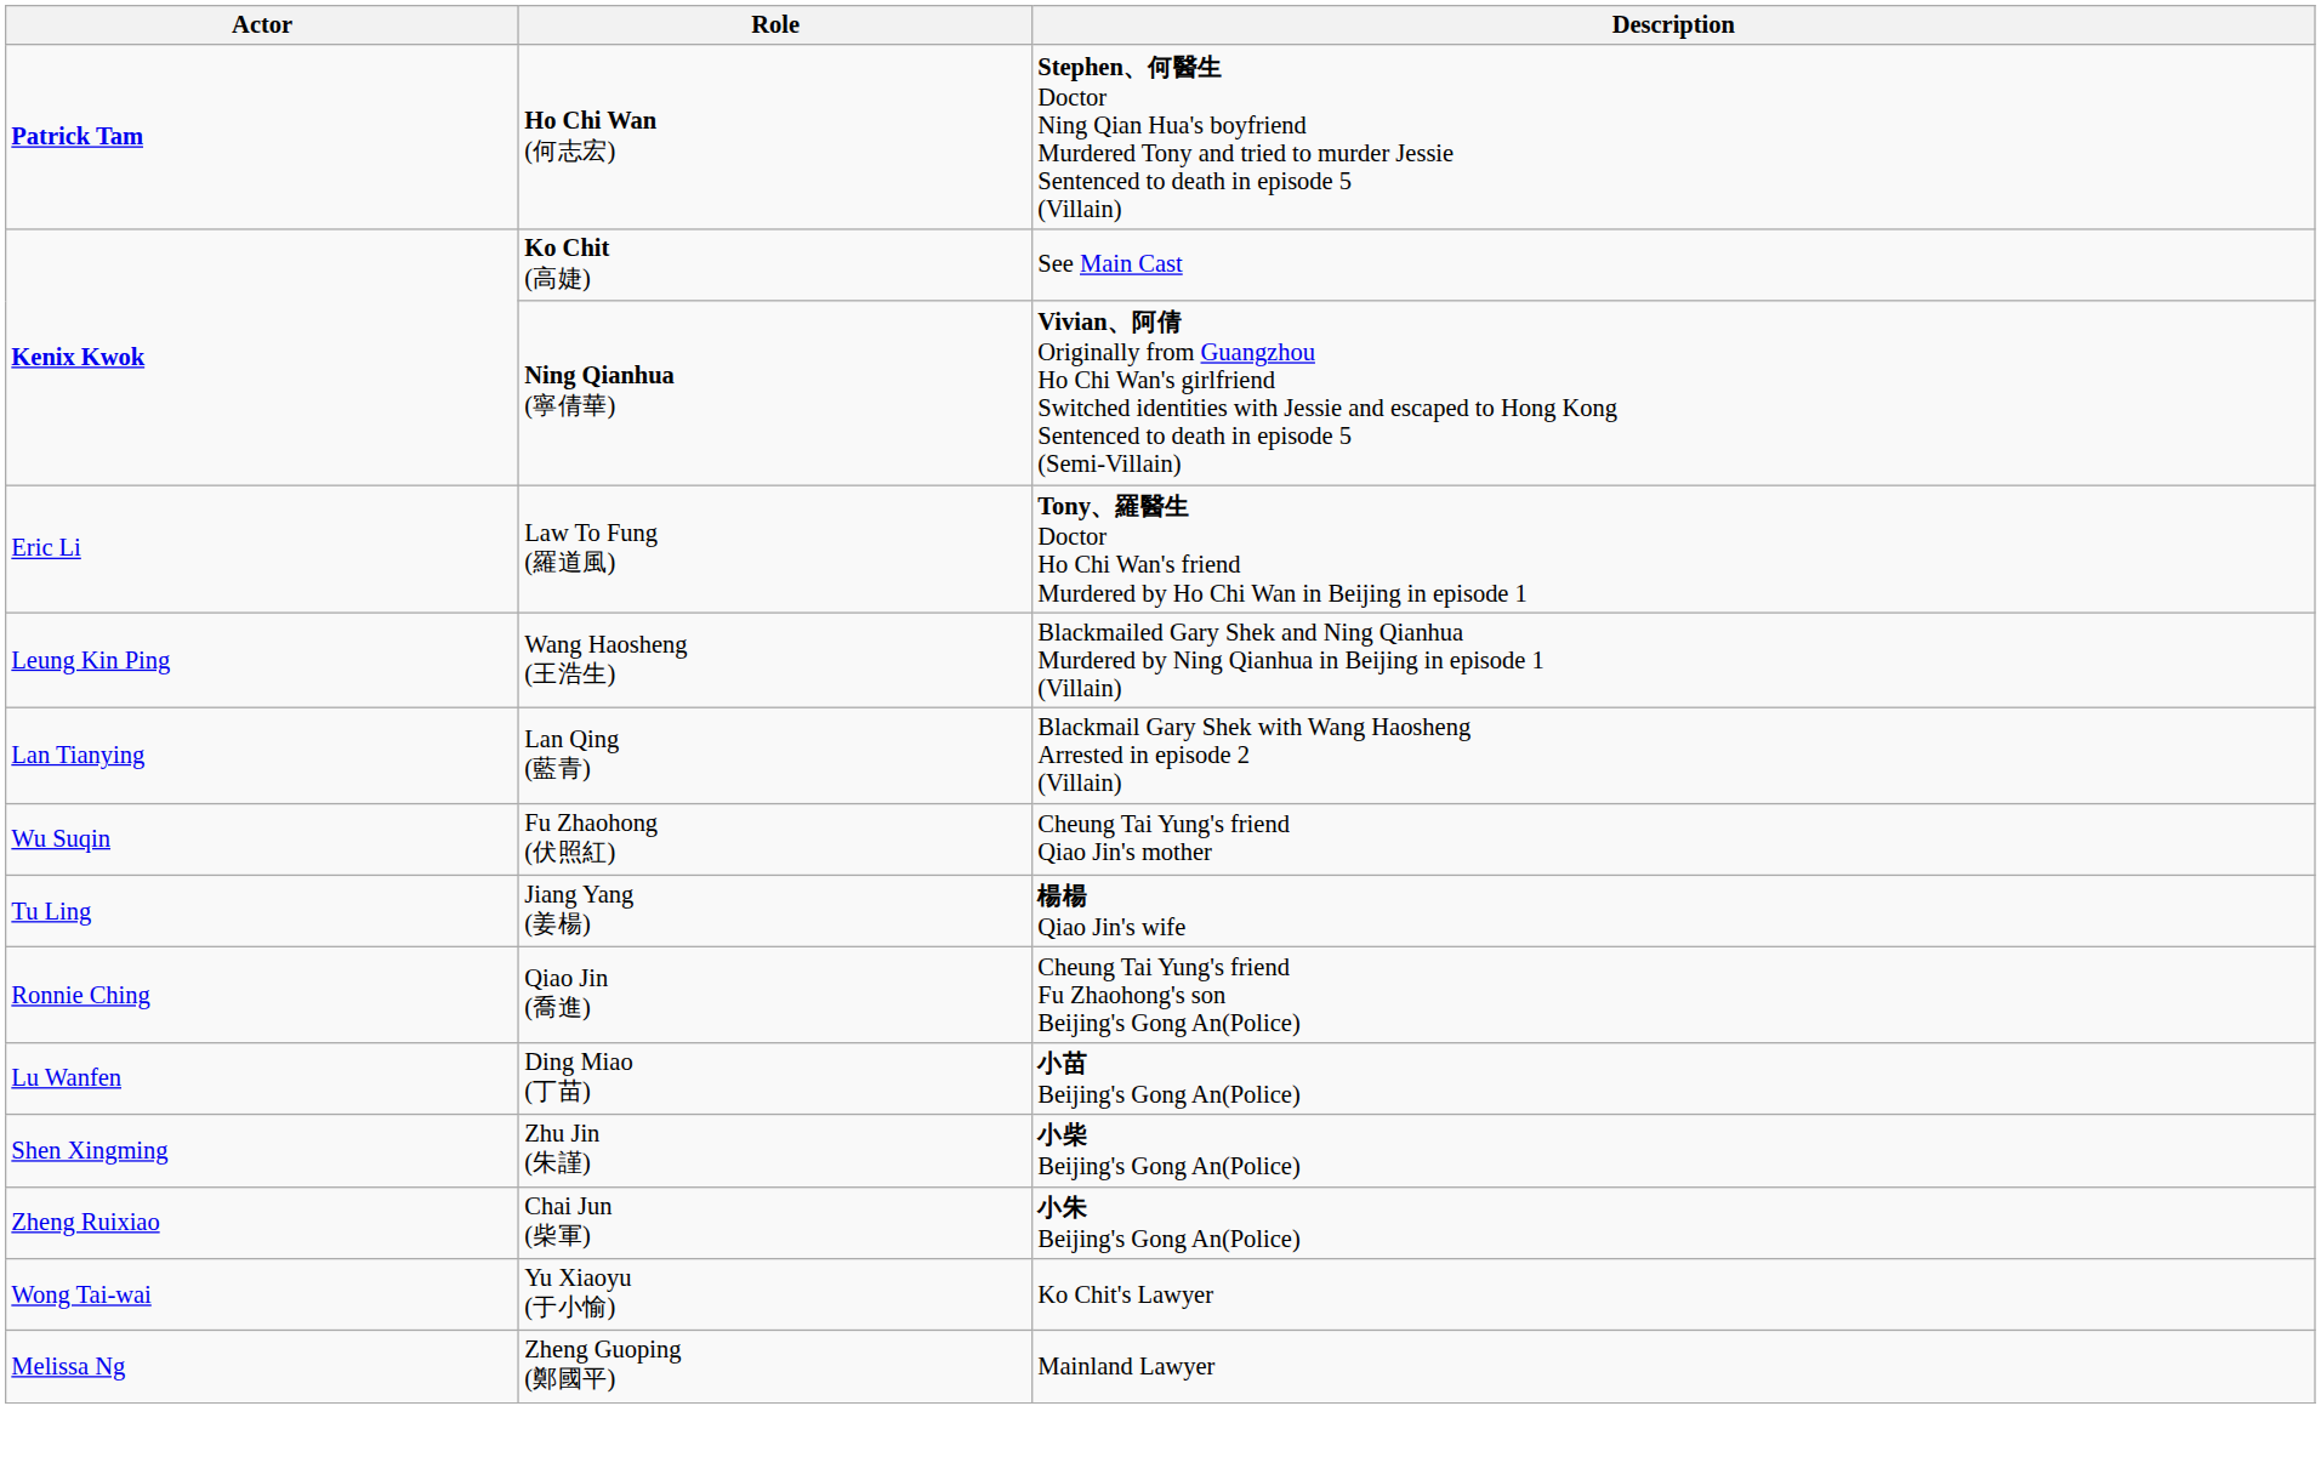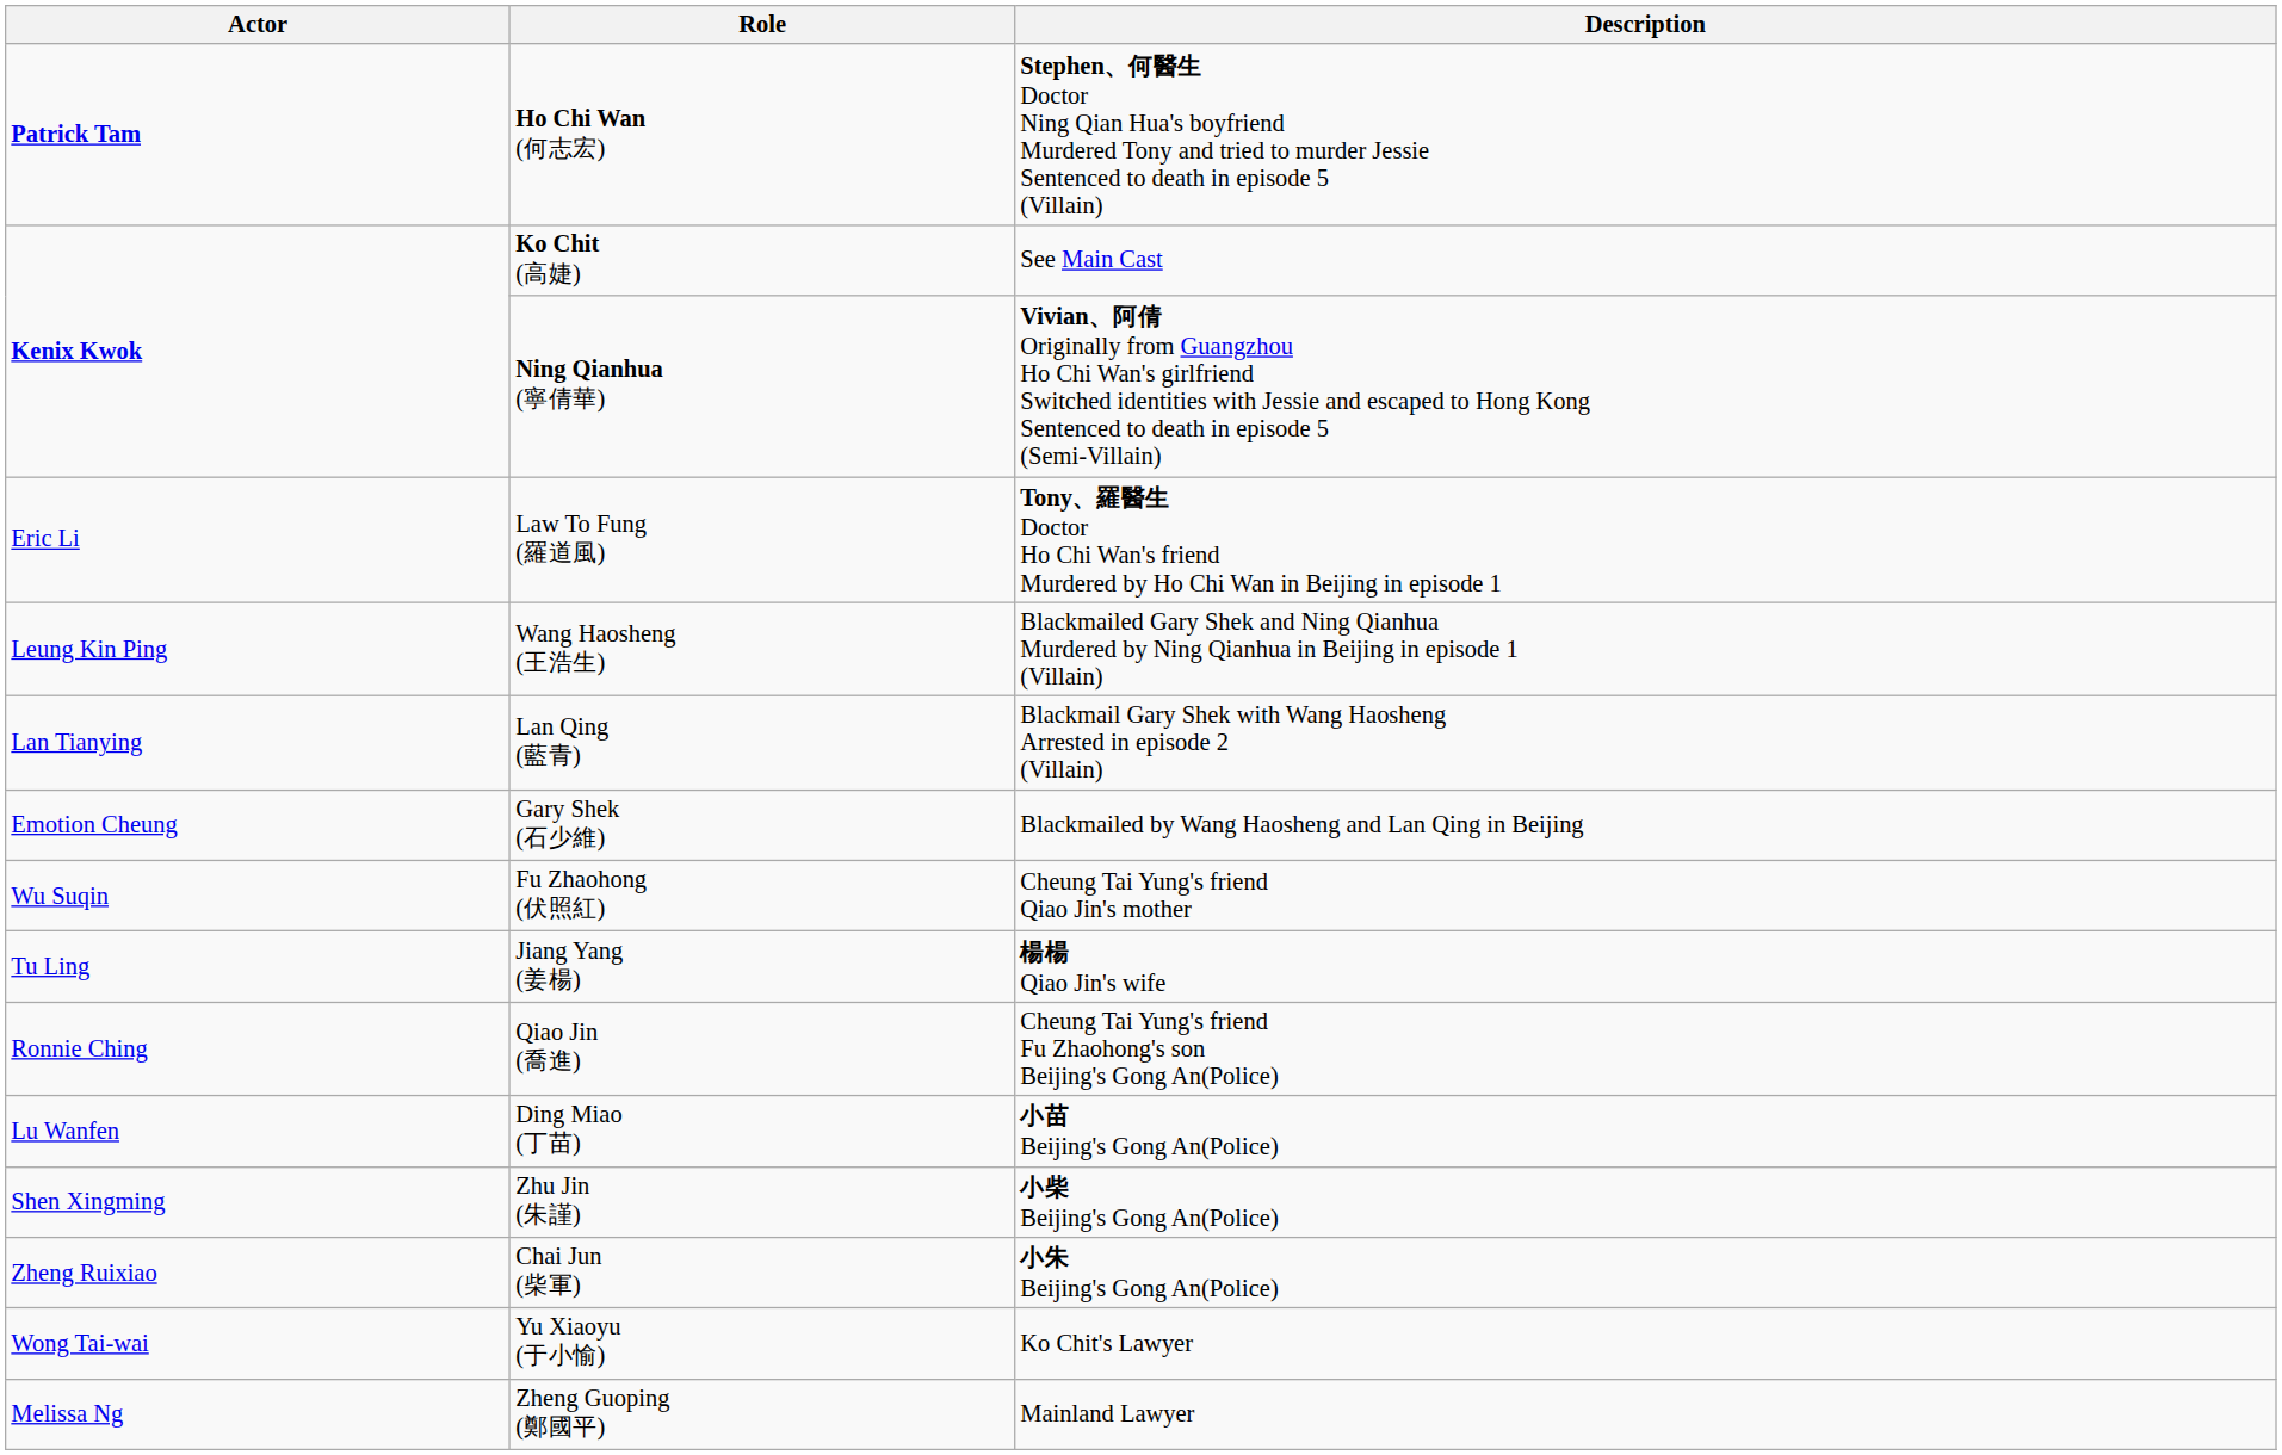 <table class="wikitable" width="75%">
 <tr>
 <th style="width:6%">Actor</th>
 <th style="width:6%">Role</th>
 <th style="width:15%">Description</th>
 </tr>
 <tr>
 <td><strong><a href='#'>Patrick Tam</a></strong></td>
 <td><strong>Ho Chi Wan</strong><br>(何志宏)</td>
 <td><strong>Stephen、何醫生</strong><br>Doctor<br>Ning Qian Hua's boyfriend<br>Murdered Tony and tried to murder Jessie<br>Sentenced to death in episode 5<br>(Villain)</td>
 </tr>
 <tr>
 <td rowspan="2"><strong><a href='#'>Kenix Kwok</a></strong></td>
 <td><strong>Ko Chit</strong><br>(高婕)</td>
 <td>See <a href='#'>Main Cast</a></td>
 </tr>
 <tr>
 <td><strong>Ning Qianhua</strong><br>(寧倩華)</td>
 <td><strong>Vivian、阿倩</strong><br>Originally from <a href='#'>Guangzhou</a><br>Ho Chi Wan's girlfriend<br>Switched identities with Jessie and escaped to Hong Kong<br>Sentenced to death in episode 5<br>(Semi-Villain)</td>
 </tr>
 <tr>
 <td><a href='#'>Eric Li</a></td>
 <td>Law To Fung<br>(羅道風)</td>
 <td><strong>Tony、羅醫生</strong><br>Doctor<br>Ho Chi Wan's friend<br>Murdered by Ho Chi Wan in Beijing in episode 1</td>
 </tr>
 <tr>
 <td><a href='#'>Leung Kin Ping</a></td>
 <td>Wang Haosheng<br>(王浩生)</td>
 <td>Blackmailed Gary Shek and Ning Qianhua<br>Murdered by Ning Qianhua in Beijing in episode 1<br>(Villain)</td>
 </tr>
 <tr>
 <td><a href='#'>Lan Tianying</a></td>
 <td>Lan Qing<br>(藍青)</td>
 <td>Blackmail Gary Shek with Wang Haosheng<br>Arrested in episode 2<br>(Villain)</td>
+</tr>
+<tr>
+<td><a href='#'>Emotion Cheung</a></td>
+<td>Gary Shek<br>(石少維)</td>
+<td>Blackmailed by Wang Haosheng and Lan Qing in Beijing</td>
 </tr>
 <tr>
 <td><a href='#'>Wu Suqin</a></td>
 <td>Fu Zhaohong<br>(伏照紅)</td>
 <td>Cheung Tai Yung's friend<br>Qiao Jin's mother</td>
 </tr>
 <tr>
 <td><a href='#'>Tu Ling</a></td>
 <td>Jiang Yang<br>(姜楊)</td>
 <td><strong>楊楊</strong><br>Qiao Jin's wife</td>
 </tr>
 <tr>
 <td><a href='#'>Ronnie Ching</a></td>
 <td>Qiao Jin<br>(喬進)</td>
 <td>Cheung Tai Yung's friend<br>Fu Zhaohong's son<br>Beijing's Gong An(Police)</td>
 </tr>
 <tr>
 <td><a href='#'>Lu Wanfen</a></td>
 <td>Ding Miao<br>(丁苗)</td>
 <td><strong>小苗</strong><br>Beijing's Gong An(Police)</td>
 </tr>
 <tr>
 <td><a href='#'>Shen Xingming</a></td>
 <td>Zhu Jin<br>(朱謹)</td>
 <td><strong>小柴</strong><br>Beijing's Gong An(Police)</td>
 </tr>
 <tr>
 <td><a href='#'>Zheng Ruixiao</a></td>
 <td>Chai Jun<br>(柴軍)</td>
 <td><strong>小朱</strong><br>Beijing's Gong An(Police)</td>
 </tr>
 <tr>
 <td><a href='#'>Wong Tai-wai</a></td>
 <td>Yu Xiaoyu<br>(于小愉)</td>
 <td>Ko Chit's Lawyer</td>
 </tr>
 <tr>
 <td><a href='#'>Melissa Ng</a></td>
 <td>Zheng Guoping<br>(鄭國平)</td>
 <td>Mainland Lawyer</td>
 </tr>
 <tr>
 </tr>
 </table>
